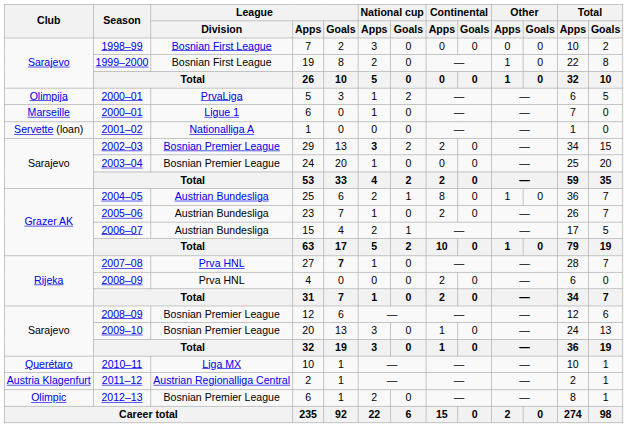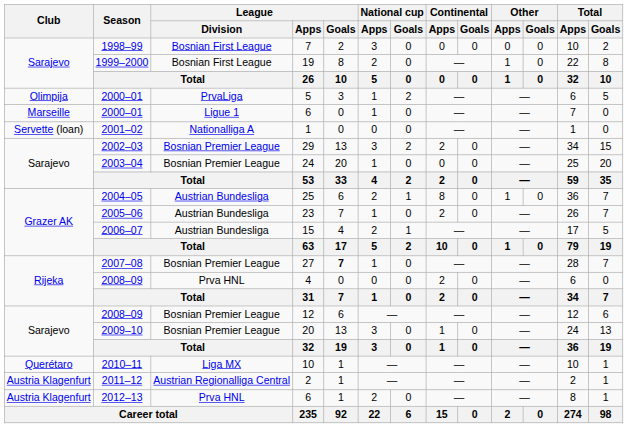 <table class="wikitable" style="text-align:center">
 <tr>
 <th rowspan="2">Club</th>
 <th rowspan="2">Season</th>
 <th colspan="3">League</th>
 <th colspan="2">National cup</th>
 <th colspan="2">Continental</th>
 <th colspan="2">Other</th>
 <th colspan="2">Total</th>
 </tr>
 <tr>
 <th>Division</th>
 <th>Apps</th>
 <th>Goals</th>
 <th>Apps</th>
 <th>Goals</th>
 <th>Apps</th>
 <th>Goals</th>
 <th>Apps</th>
 <th>Goals</th>
 <th>Apps</th>
 <th>Goals</th>
 </tr>
 <tr>
 <td rowspan="3"><a href='#'>Sarajevo</a></td>
 <td><a href='#'>1998–99</a></td>
 <td><a href='#'>Bosnian First League</a></td>
 <td>7</td>
 <td>2</td>
 <td>3</td>
 <td>0</td>
 <td>0</td>
 <td>0</td>
 <td>0</td>
 <td>0</td>
 <td>10</td>
 <td>2</td>
 </tr>
 <tr>
 <td><a href='#'>1999–2000</a></td>
 <td>Bosnian First League</td>
 <td>19</td>
 <td>8</td>
 <td>2</td>
 <td>0</td>
 <td colspan="2">—</td>
 <td>1</td>
 <td>0</td>
 <td>22</td>
 <td>8</td>
 </tr>
 <tr>
 <th colspan="2">Total</th>
 <th>26</th>
 <th>10</th>
 <th>5</th>
 <th>0</th>
 <th>0</th>
 <th>0</th>
 <th>1</th>
 <th>0</th>
 <th>32</th>
 <th>10</th>
 </tr>
 <tr>
 <td><a href='#'>Olimpija</a></td>
 <td><a href='#'>2000–01</a></td>
 <td><a href='#'>PrvaLiga</a></td>
 <td>5</td>
 <td>3</td>
 <td>1</td>
 <td>2</td>
 <td colspan="2">—</td>
 <td colspan="2">—</td>
 <td>6</td>
 <td>5</td>
 </tr>
 <tr>
 <td><a href='#'>Marseille</a></td>
 <td><a href='#'>2000–01</a></td>
 <td><a href='#'>Ligue 1</a></td>
 <td>6</td>
 <td>0</td>
 <td>1</td>
 <td>0</td>
 <td colspan="2">—</td>
 <td colspan="2">—</td>
 <td>7</td>
 <td>0</td>
 </tr>
 <tr>
 <td><a href='#'>Servette</a> (loan)</td>
 <td><a href='#'>2001–02</a></td>
 <td><a href='#'>Nationalliga A</a></td>
 <td>1</td>
 <td>0</td>
 <td>0</td>
 <td>0</td>
 <td colspan="2">—</td>
 <td colspan="2">—</td>
 <td>1</td>
 <td>0</td>
 </tr>
 <tr>
 <td rowspan="3">Sarajevo</td>
 <td><a href='#'>2002–03</a></td>
 <td><a href='#'>Bosnian Premier League</a></td>
 <td>29</td>
 <td>13</td>
-<td><strong>3</strong></td>
+<td>3</td>
 <td>2</td>
 <td>2</td>
 <td>0</td>
 <td colspan="2">—</td>
 <td>34</td>
 <td>15</td>
 </tr>
 <tr>
 <td><a href='#'>2003–04</a></td>
 <td>Bosnian Premier League</td>
 <td>24</td>
 <td>20</td>
 <td>1</td>
 <td>0</td>
 <td>0</td>
 <td>0</td>
 <td colspan="2">—</td>
 <td>25</td>
 <td>20</td>
 </tr>
 <tr>
 <th colspan="2">Total</th>
 <th>53</th>
 <th>33</th>
 <th>4</th>
 <th>2</th>
 <th>2</th>
 <th>0</th>
 <th colspan="2">—</th>
 <th>59</th>
 <th>35</th>
 </tr>
 <tr>
 <td rowspan="4"><a href='#'>Grazer AK</a></td>
 <td><a href='#'>2004–05</a></td>
 <td><a href='#'>Austrian Bundesliga</a></td>
 <td>25</td>
 <td>6</td>
 <td>2</td>
 <td>1</td>
 <td>8</td>
 <td>0</td>
 <td>1</td>
 <td>0</td>
 <td>36</td>
 <td>7</td>
 </tr>
 <tr>
 <td><a href='#'>2005–06</a></td>
 <td>Austrian Bundesliga</td>
 <td>23</td>
 <td>7</td>
 <td>1</td>
 <td>0</td>
 <td>2</td>
 <td>0</td>
 <td colspan="2">—</td>
 <td>26</td>
 <td>7</td>
 </tr>
 <tr>
 <td><a href='#'>2006–07</a></td>
 <td>Austrian Bundesliga</td>
 <td>15</td>
 <td>4</td>
 <td>2</td>
 <td>1</td>
 <td colspan="2">—</td>
 <td colspan="2">—</td>
 <td>17</td>
 <td>5</td>
 </tr>
 <tr>
 <th colspan="2">Total</th>
 <th>63</th>
 <th>17</th>
 <th>5</th>
 <th>2</th>
 <th>10</th>
 <th>0</th>
 <th>1</th>
 <th>0</th>
 <th>79</th>
 <th>19</th>
 </tr>
 <tr>
 <td rowspan="3"><a href='#'>Rijeka</a></td>
 <td><a href='#'>2007–08</a></td>
-<td><a href='#'>Prva HNL</a></td>
+<td>Bosnian Premier League</td>
 <td>27</td>
 <td><strong>7</strong></td>
 <td>1</td>
 <td>0</td>
 <td colspan="2">—</td>
 <td colspan="2">—</td>
 <td>28</td>
 <td>7</td>
 </tr>
 <tr>
 <td><a href='#'>2008–09</a></td>
 <td>Prva HNL</td>
 <td>4</td>
 <td>0</td>
 <td>0</td>
 <td>0</td>
 <td>2</td>
 <td>0</td>
 <td colspan="2">—</td>
 <td>6</td>
 <td>0</td>
 </tr>
 <tr>
 <th colspan="2">Total</th>
 <th>31</th>
 <th>7</th>
 <th>1</th>
 <th>0</th>
 <th>2</th>
 <th>0</th>
 <th colspan="2">—</th>
 <th>34</th>
 <th>7</th>
 </tr>
 <tr>
 <td rowspan="3">Sarajevo</td>
 <td><a href='#'>2008–09</a></td>
 <td>Bosnian Premier League</td>
 <td>12</td>
 <td>6</td>
 <td colspan="2">—</td>
 <td colspan="2">—</td>
 <td colspan="2">—</td>
 <td>12</td>
 <td>6</td>
 </tr>
 <tr>
 <td><a href='#'>2009–10</a></td>
 <td>Bosnian Premier League</td>
 <td>20</td>
 <td>13</td>
 <td>3</td>
 <td>0</td>
 <td>1</td>
 <td>0</td>
 <td colspan="2">—</td>
 <td>24</td>
 <td>13</td>
 </tr>
 <tr>
 <th colspan="2">Total</th>
 <th>32</th>
 <th>19</th>
 <th>3</th>
 <th>0</th>
 <th>1</th>
 <th>0</th>
 <th colspan="2">—</th>
 <th>36</th>
 <th>19</th>
 </tr>
 <tr>
 <td><a href='#'>Querétaro</a></td>
 <td><a href='#'>2010–11</a></td>
 <td><a href='#'>Liga MX</a></td>
 <td>10</td>
 <td>1</td>
 <td colspan="2">—</td>
 <td colspan="2">—</td>
 <td colspan="2">—</td>
 <td>10</td>
 <td>1</td>
 </tr>
 <tr>
 <td><a href='#'>Austria Klagenfurt</a></td>
 <td><a href='#'>2011–12</a></td>
 <td><a href='#'>Austrian Regionalliga Central</a></td>
 <td>2</td>
 <td>1</td>
 <td colspan="2">—</td>
 <td colspan="2">—</td>
 <td colspan="2">—</td>
 <td>2</td>
 <td>1</td>
 </tr>
 <tr>
-<td><a href='#'>Olimpic</a></td>
+<td><a href='#'>Austria Klagenfurt</a></td>
 <td><a href='#'>2012–13</a></td>
-<td>Bosnian Premier League</td>
+<td><a href='#'>Prva HNL</a></td>
 <td>6</td>
 <td>1</td>
 <td>2</td>
 <td>0</td>
 <td colspan="2">—</td>
 <td colspan="2">—</td>
 <td>8</td>
 <td>1</td>
 </tr>
 <tr>
 <th colspan="3">Career total</th>
 <th>235</th>
 <th>92</th>
 <th>22</th>
 <th>6</th>
 <th>15</th>
 <th>0</th>
 <th>2</th>
 <th>0</th>
 <th>274</th>
 <th>98</th>
 </tr>
 </table>
